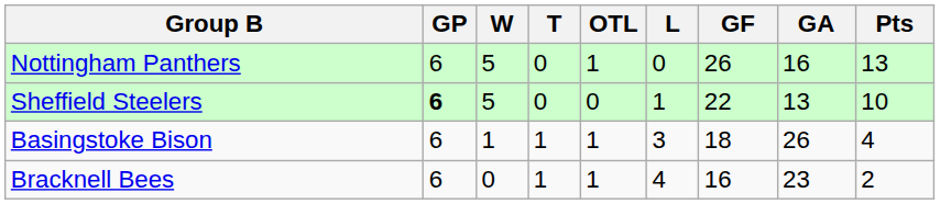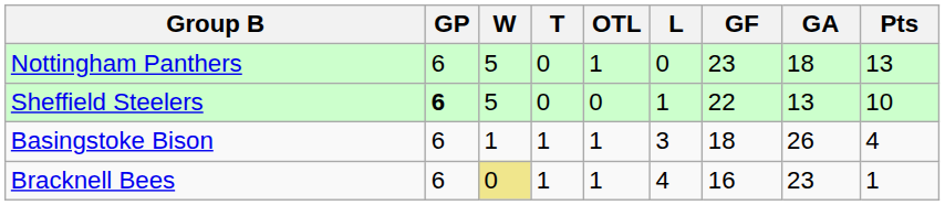 <table class="wikitable">
 <tr>
 <th width="40%">Group B</th>
 <th width="5%">GP</th>
 <th width="5%">W</th>
 <th width="5%">T</th>
 <th width="5%">OTL</th>
 <th width="5%">L</th>
 <th width="7.5%">GF</th>
 <th width="7.5%">GA</th>
 <th width="7.5%">Pts</th>
 </tr>
 <tr bgcolor="#CCFFCC">
 <td><a href='#'>Nottingham Panthers</a></td>
 <td>6</td>
 <td>5</td>
 <td>0</td>
 <td>1</td>
 <td>0</td>
-<td>26</td>
-<td>16</td>
+<td>23</td>
+<td>18</td>
 <td>13</td>
 </tr>
 <tr bgcolor="#CCFFCC">
 <td><a href='#'>Sheffield Steelers</a></td>
 <td><strong>6</strong></td>
 <td>5</td>
 <td>0</td>
 <td>0</td>
 <td>1</td>
 <td>22</td>
 <td>13</td>
 <td>10</td>
 </tr>
 <tr>
 <td><a href='#'>Basingstoke Bison</a></td>
 <td>6</td>
 <td>1</td>
 <td>1</td>
 <td>1</td>
 <td>3</td>
 <td>18</td>
 <td>26</td>
 <td>4</td>
 </tr>
 <tr>
 <td><a href='#'>Bracknell Bees</a></td>
 <td>6</td>
-<td>0</td>
+<td style="background: khaki;">0</td>
 <td>1</td>
 <td>1</td>
 <td>4</td>
 <td>16</td>
 <td>23</td>
-<td>2</td>
+<td>1</td>
 </tr>
 </table>
